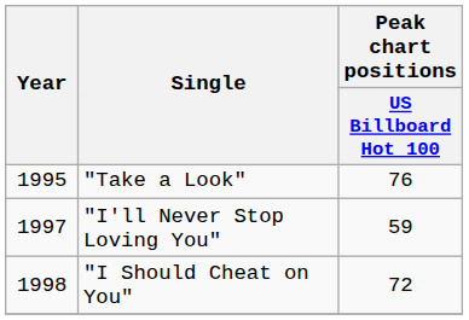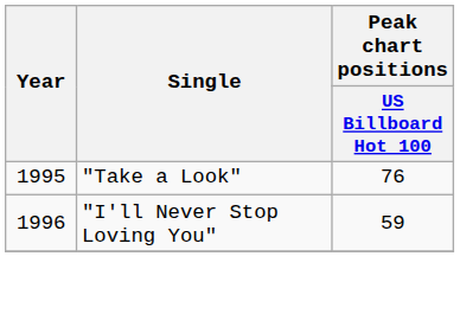 <table class="wikitable plainrowheaders" style="text-align:center;" border="1">
 <tr>
 <th scope="col" rowspan="2" style="width:3em;">Year</th>
 <th scope="colw" rowspan="2" style="width:12em;">Single</th>
 <th scope="col" colspan="1">Peak chart positions</th>
 </tr>
 <tr>
 <th scope="col" style="width:3em;font-size:90%;"><a href='#'>US <br>Billboard <br>Hot 100</a><br></th>
 </tr>
 <tr>
 <td style="text-align:center;">1995</td>
 <td style="text-align:left;">"Take a Look"</td>
 <td style="text-align:center;">76</td>
 </tr>
 <tr>
-<td style="text-align:center;">1997</td>
+<td style="text-align:center;">1996</td>
 <td style="text-align:left;">"I'll Never Stop Loving You"</td>
 <td style="text-align:center;">59</td>
 </tr>
 <tr>
-<td style="text-align:center;">1998</td>
-<td style="text-align:left;">"I Should Cheat on You"</td>
-<td style="text-align:center;">72</td>
-</tr>
-<tr>
 </tr>
 </table>
